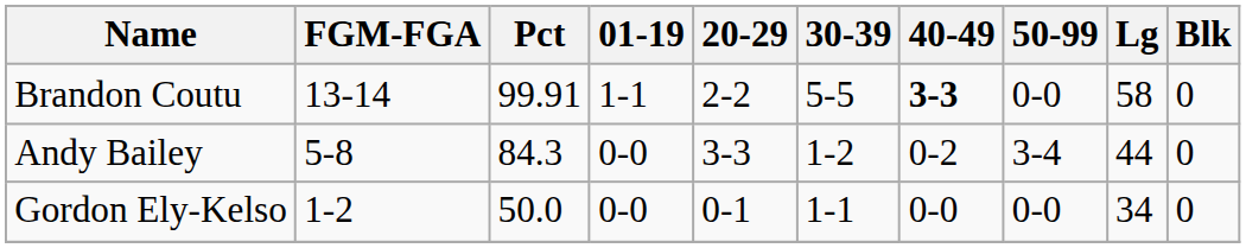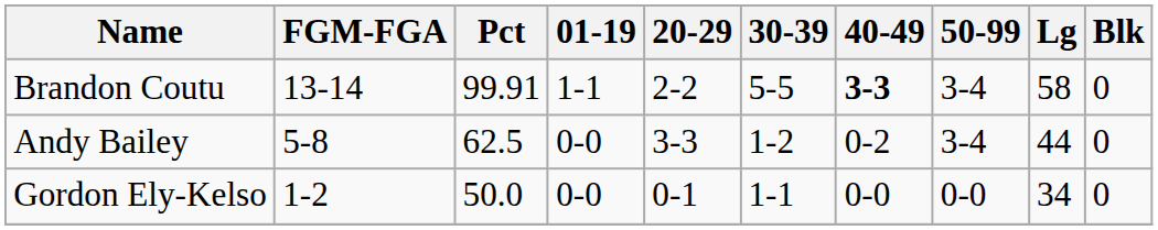 <table class="wikitable" style="white-space:nowrap;">
 <tr>
 <th>Name</th>
 <th>FGM-FGA</th>
 <th>Pct</th>
 <th>01-19</th>
 <th>20-29</th>
 <th>30-39</th>
 <th>40-49</th>
 <th>50-99</th>
 <th>Lg</th>
 <th>Blk</th>
 </tr>
 <tr>
 <td>Brandon Coutu</td>
 <td>13-14</td>
 <td>99.91</td>
 <td>1-1</td>
 <td>2-2</td>
 <td>5-5</td>
 <td><strong>3-3</strong></td>
-<td>0-0</td>
+<td>3-4</td>
 <td>58</td>
 <td>0</td>
 </tr>
 <tr>
 <td>Andy Bailey</td>
 <td>5-8</td>
-<td>84.3</td>
+<td>62.5</td>
 <td>0-0</td>
 <td>3-3</td>
 <td>1-2</td>
 <td>0-2</td>
 <td>3-4</td>
 <td>44</td>
 <td>0</td>
 </tr>
 <tr>
 <td>Gordon Ely-Kelso</td>
 <td>1-2</td>
 <td>50.0</td>
 <td>0-0</td>
 <td>0-1</td>
 <td>1-1</td>
 <td>0-0</td>
 <td>0-0</td>
 <td>34</td>
 <td>0</td>
 </tr>
 <tr>
 </tr>
 </table>
